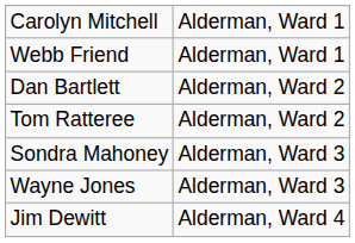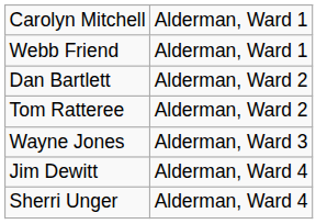 <table class="wikitable">
 <tr>
 <td>Carolyn Mitchell</td>
 <td>Alderman, Ward 1</td>
 </tr>
 <tr>
 <td>Webb Friend</td>
 <td>Alderman, Ward 1</td>
 </tr>
 <tr>
 <td>Dan Bartlett</td>
 <td>Alderman, Ward 2</td>
 </tr>
 <tr>
 <td>Tom Ratteree</td>
 <td>Alderman, Ward 2</td>
 </tr>
 <tr>
-<td>Sondra Mahoney</td>
-<td>Alderman, Ward 3</td>
-</tr>
-<tr>
 <td>Wayne Jones</td>
 <td>Alderman, Ward 3</td>
 </tr>
 <tr>
 <td>Jim Dewitt</td>
 <td>Alderman, Ward 4</td>
 </tr>
+<tr>
+<td>Sherri Unger</td>
+<td>Alderman, Ward 4</td>
+</tr>
 </table>
